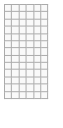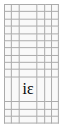 <table class=wikitable>
 <tr>
 <td></td>
 <td></td>
 <td></td>
 <td></td>
 <td></td>
 <td></td>
 </tr>
 <tr>
 <td></td>
 <td></td>
 <td></td>
 <td></td>
 <td></td>
 <td></td>
 </tr>
 <tr>
 <td></td>
 <td></td>
 <td></td>
 <td></td>
 <td></td>
 <td></td>
 </tr>
 <tr>
 <td></td>
 <td></td>
 <td></td>
 <td></td>
 <td></td>
 <td></td>
 </tr>
 <tr>
 <td></td>
 <td></td>
 <td></td>
 <td></td>
 <td></td>
 <td></td>
 </tr>
 <tr>
 <td></td>
 <td></td>
 <td></td>
 <td></td>
 <td></td>
 <td></td>
 </tr>
 <tr>
 <td></td>
 <td></td>
 <td></td>
 <td></td>
 <td></td>
 <td></td>
 </tr>
 <tr>
 <td></td>
 <td></td>
 <td></td>
 <td></td>
 <td></td>
 <td></td>
 </tr>
 <tr>
 <td></td>
 <td></td>
 <td></td>
 <td></td>
 <td></td>
 <td></td>
 </tr>
 <tr>
 <td></td>
 <td></td>
 <td></td>
 <td></td>
 <td></td>
 <td></td>
 </tr>
 <tr>
 <td></td>
 <td></td>
+<td>iɛ</td>
+<td></td>
+<td></td>
+<td></td>
+</tr>
+<tr>
+<td></td>
+<td></td>
 <td></td>
 <td></td>
 <td></td>
 <td></td>
 </tr>
 <tr>
 <td></td>
 <td></td>
 <td></td>
 <td></td>
 <td></td>
 <td></td>
 </tr>
 <tr>
 <td></td>
 <td></td>
 <td></td>
 <td></td>
 <td></td>
 <td></td>
 </tr>
 </table>
